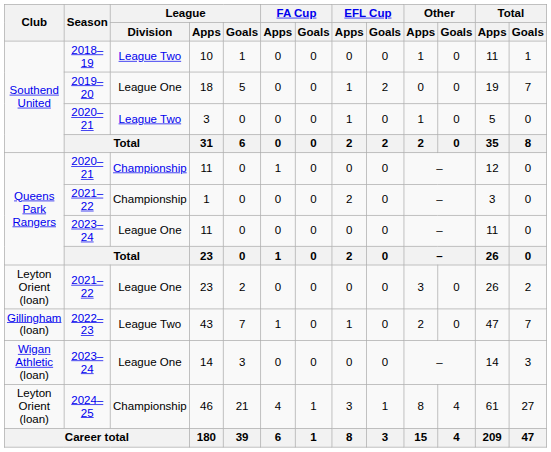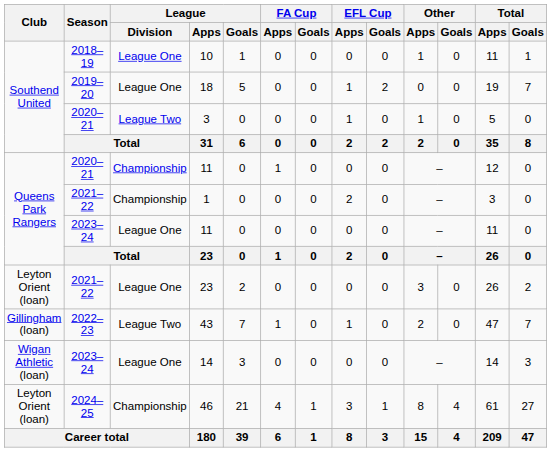 <table class=wikitable style="text-align: center">
 <tr>
 <th rowspan=2>Club</th>
 <th rowspan=2>Season</th>
 <th colspan=3>League</th>
 <th colspan=2><a href='#'>FA Cup</a></th>
 <th colspan=2><a href='#'>EFL Cup</a></th>
 <th colspan=2>Other</th>
 <th colspan=2>Total</th>
 </tr>
 <tr>
 <th>Division</th>
 <th>Apps</th>
 <th>Goals</th>
 <th>Apps</th>
 <th>Goals</th>
 <th>Apps</th>
 <th>Goals</th>
 <th>Apps</th>
 <th>Goals</th>
 <th>Apps</th>
 <th>Goals</th>
 </tr>
 <tr>
 <td rowspan="4"><a href='#'>Southend United</a></td>
 <td><a href='#'>2018–19</a></td>
-<td><a href='#'>League Two</a></td>
+<td><a href='#'>League One</a></td>
 <td>10</td>
 <td>1</td>
 <td>0</td>
 <td>0</td>
 <td>0</td>
 <td>0</td>
 <td>1</td>
 <td>0</td>
 <td>11</td>
 <td>1</td>
 </tr>
 <tr>
 <td><a href='#'>2019–20</a></td>
 <td>League One</td>
 <td>18</td>
 <td>5</td>
 <td>0</td>
 <td>0</td>
 <td>1</td>
 <td>2</td>
 <td>0</td>
 <td>0</td>
 <td>19</td>
 <td>7</td>
 </tr>
 <tr>
 <td><a href='#'>2020–21</a></td>
 <td><a href='#'>League Two</a></td>
 <td>3</td>
 <td>0</td>
 <td>0</td>
 <td>0</td>
 <td>1</td>
 <td>0</td>
 <td>1</td>
 <td>0</td>
 <td>5</td>
 <td>0</td>
 </tr>
 <tr>
 <th colspan="2">Total</th>
 <th>31</th>
 <th>6</th>
 <th>0</th>
 <th>0</th>
 <th>2</th>
 <th>2</th>
 <th>2</th>
 <th>0</th>
 <th>35</th>
 <th>8</th>
 </tr>
 <tr>
 <td rowspan="4"><a href='#'>Queens Park Rangers</a></td>
 <td><a href='#'>2020–21</a></td>
 <td><a href='#'>Championship</a></td>
 <td>11</td>
 <td>0</td>
 <td>1</td>
 <td>0</td>
 <td>0</td>
 <td>0</td>
 <td colspan="2">–</td>
 <td>12</td>
 <td>0</td>
 </tr>
 <tr>
 <td><a href='#'>2021–22</a></td>
 <td>Championship</td>
 <td>1</td>
 <td>0</td>
 <td>0</td>
 <td>0</td>
 <td>2</td>
 <td>0</td>
 <td colspan="2">–</td>
 <td>3</td>
 <td>0</td>
 </tr>
 <tr>
 <td><a href='#'>2023–24</a></td>
 <td>League One</td>
 <td>11</td>
 <td>0</td>
 <td>0</td>
 <td>0</td>
 <td>0</td>
 <td>0</td>
 <td colspan="2">–</td>
 <td>11</td>
 <td>0</td>
 </tr>
 <tr>
 <th colspan="2">Total</th>
 <th>23</th>
 <th>0</th>
 <th>1</th>
 <th>0</th>
 <th>2</th>
 <th>0</th>
 <th colspan="2">–</th>
 <th>26</th>
 <th>0</th>
 </tr>
 <tr>
 <td>Leyton Orient (loan)</td>
 <td><a href='#'>2021–22</a></td>
 <td>League One</td>
 <td>23</td>
 <td>2</td>
 <td>0</td>
 <td>0</td>
 <td>0</td>
 <td>0</td>
 <td>3</td>
 <td>0</td>
 <td>26</td>
 <td>2</td>
 </tr>
 <tr>
 <td><a href='#'>Gillingham</a> (loan)</td>
 <td><a href='#'>2022–23</a></td>
 <td>League Two</td>
 <td>43</td>
 <td>7</td>
 <td>1</td>
 <td>0</td>
 <td>1</td>
 <td>0</td>
 <td>2</td>
 <td>0</td>
 <td>47</td>
 <td>7</td>
 </tr>
 <tr>
 <td><a href='#'>Wigan Athletic</a> (loan)</td>
 <td><a href='#'>2023–24</a></td>
 <td>League One</td>
 <td>14</td>
 <td>3</td>
 <td>0</td>
 <td>0</td>
 <td>0</td>
 <td>0</td>
 <td colspan="2">–</td>
 <td>14</td>
 <td>3</td>
 </tr>
 <tr>
 <td>Leyton Orient (loan)</td>
 <td><a href='#'>2024–25</a></td>
 <td>Championship</td>
 <td>46</td>
 <td>21</td>
 <td>4</td>
 <td>1</td>
 <td>3</td>
 <td>1</td>
 <td>8</td>
 <td>4</td>
 <td>61</td>
 <td>27</td>
 </tr>
 <tr>
 <th colspan="3">Career total</th>
 <th>180</th>
 <th>39</th>
 <th>6</th>
 <th>1</th>
 <th>8</th>
 <th>3</th>
 <th>15</th>
 <th>4</th>
 <th>209</th>
 <th>47</th>
 </tr>
 </table>
